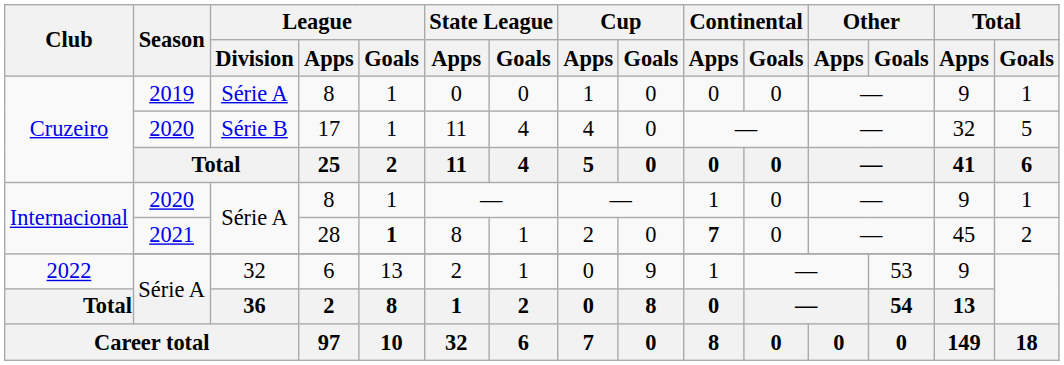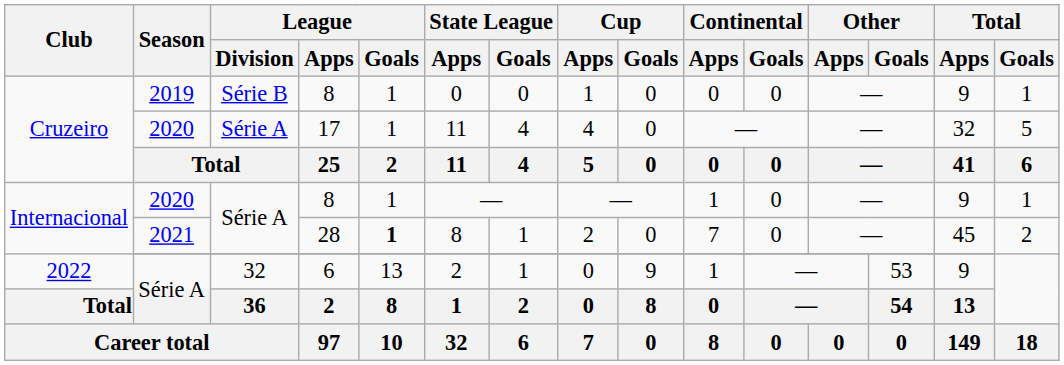 <table class="wikitable" style="text-align: center">
 <tr>
 <th rowspan="2">Club</th>
 <th rowspan="2">Season</th>
 <th colspan="3">League</th>
 <th colspan="2">State League</th>
 <th colspan="2">Cup</th>
 <th colspan="2">Continental</th>
 <th colspan="2">Other</th>
 <th colspan="2">Total</th>
 </tr>
 <tr>
 <th>Division</th>
 <th>Apps</th>
 <th>Goals</th>
 <th>Apps</th>
 <th>Goals</th>
 <th>Apps</th>
 <th>Goals</th>
 <th>Apps</th>
 <th>Goals</th>
 <th>Apps</th>
 <th>Goals</th>
 <th>Apps</th>
 <th>Goals</th>
 </tr>
 <tr>
 <td rowspan="3"><a href='#'>Cruzeiro</a></td>
 <td><a href='#'>2019</a></td>
-<td><a href='#'>Série A</a></td>
+<td><a href='#'>Série B</a></td>
 <td>8</td>
 <td>1</td>
 <td>0</td>
 <td>0</td>
 <td>1</td>
 <td>0</td>
 <td>0</td>
 <td>0</td>
 <td colspan="2">—</td>
 <td>9</td>
 <td>1</td>
 </tr>
 <tr>
 <td><a href='#'>2020</a></td>
-<td><a href='#'>Série B</a></td>
+<td><a href='#'>Série A</a></td>
 <td>17</td>
 <td>1</td>
 <td>11</td>
 <td>4</td>
 <td>4</td>
 <td>0</td>
 <td colspan="2">—</td>
 <td colspan="2">—</td>
 <td>32</td>
 <td>5</td>
 </tr>
 <tr>
 <th colspan="2">Total</th>
 <th>25</th>
 <th>2</th>
 <th>11</th>
 <th>4</th>
 <th>5</th>
 <th>0</th>
 <th>0</th>
 <th>0</th>
 <th colspan="2">—</th>
 <th>41</th>
 <th>6</th>
 </tr>
 <tr>
 <td rowspan="3"><a href='#'>Internacional</a></td>
 <td><a href='#'>2020</a></td>
 <td rowspan="2">Série A</td>
 <td>8</td>
 <td>1</td>
 <td colspan="2">—</td>
 <td colspan="2">—</td>
 <td>1</td>
 <td>0</td>
 <td colspan="2">—</td>
 <td>9</td>
 <td>1</td>
 </tr>
 <tr>
 <td><a href='#'>2021</a></td>
 <td>28</td>
 <td><strong>1</strong></td>
 <td>8</td>
 <td>1</td>
 <td>2</td>
 <td>0</td>
-<td><strong>7</strong></td>
+<td>7</td>
 <td>0</td>
 <td colspan="2">—</td>
 <td>45</td>
 <td>2</td>
 </tr>
 <tr>
 </tr>
 <tr>
 <td><a href='#'>2022</a></td>
 <td rowspan="2">Série A</td>
 <td>32</td>
 <td>6</td>
 <td>13</td>
 <td>2</td>
 <td>1</td>
 <td>0</td>
 <td>9</td>
 <td>1</td>
 <td colspan="2">—</td>
 <td>53</td>
 <td>9</td>
 </tr>
 <tr>
 <th colspan="2">Total</th>
 <th>36</th>
 <th>2</th>
 <th>8</th>
 <th>1</th>
 <th>2</th>
 <th>0</th>
 <th>8</th>
 <th>0</th>
 <th colspan="2">—</th>
 <th>54</th>
 <th>13</th>
 </tr>
 <tr>
 <th colspan="3"><strong>Career total</strong></th>
 <th>97</th>
 <th>10</th>
 <th>32</th>
 <th>6</th>
 <th>7</th>
 <th>0</th>
 <th>8</th>
 <th>0</th>
 <th>0</th>
 <th>0</th>
 <th>149</th>
 <th>18</th>
 </tr>
 </table>
